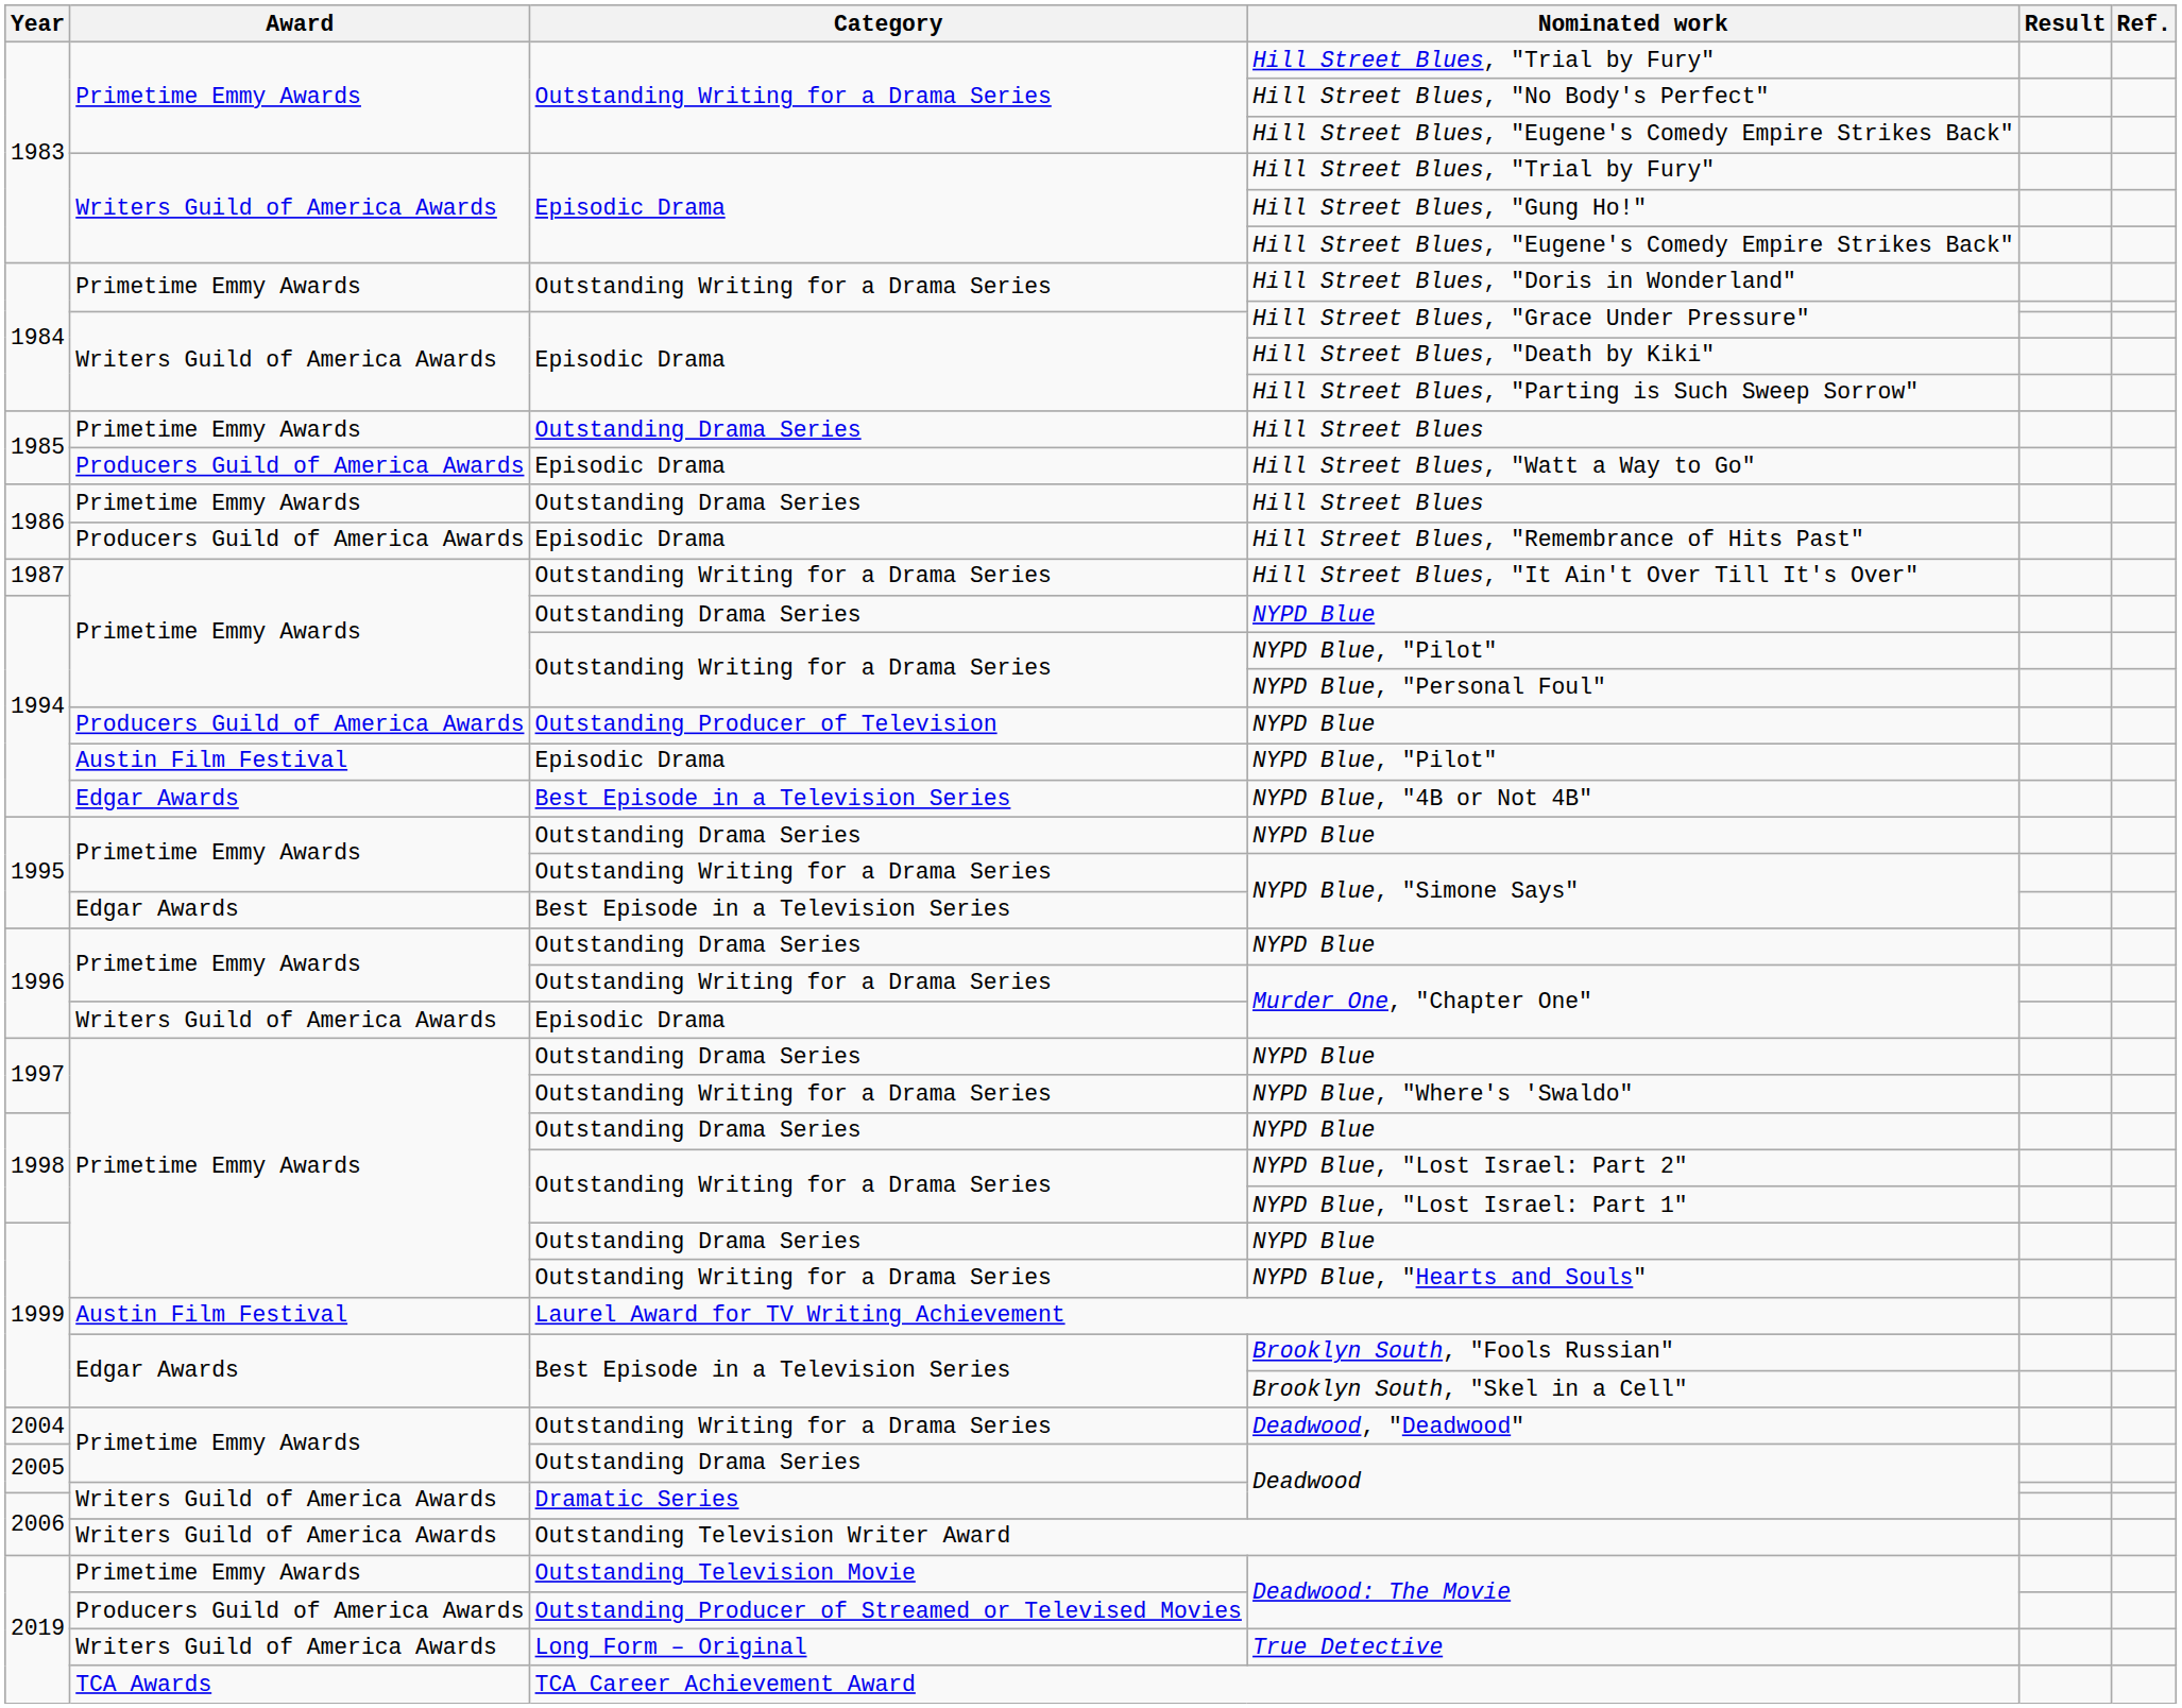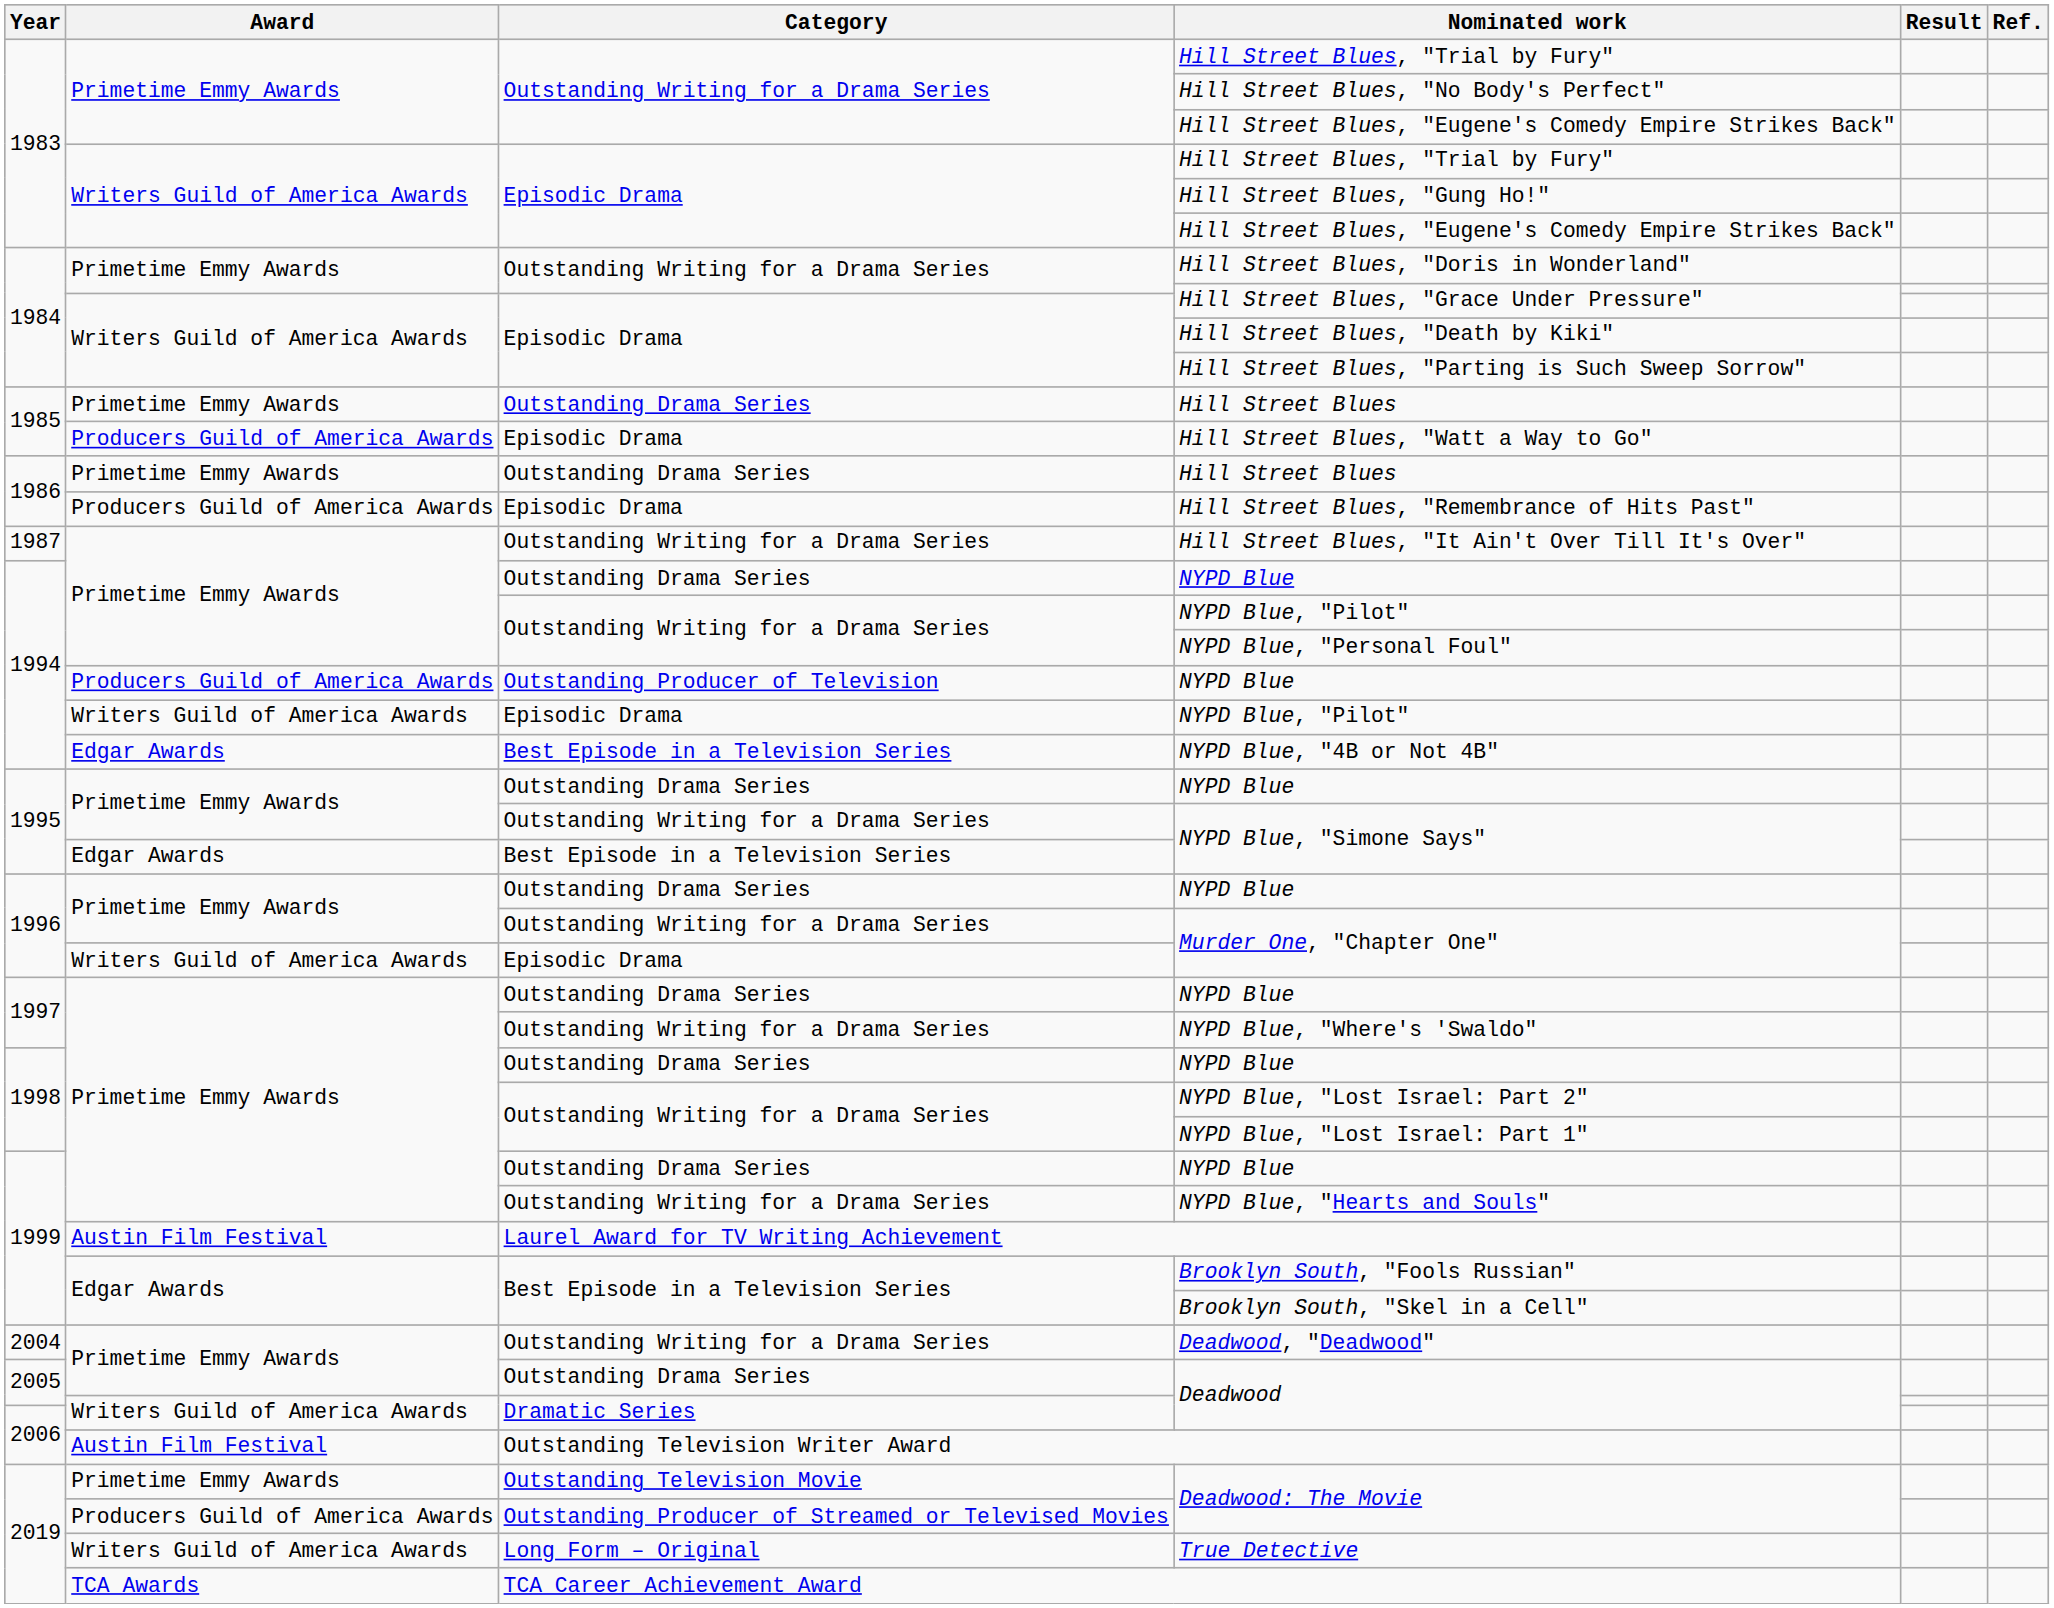 <table class="wikitable">
 <tr>
 <th>Year</th>
 <th>Award</th>
 <th>Category</th>
 <th>Nominated work</th>
 <th>Result</th>
 <th>Ref.</th>
 </tr>
 <tr>
 <td rowspan=6>1983</td>
 <td rowspan=3><a href='#'>Primetime Emmy Awards</a></td>
 <td rowspan=3><a href='#'>Outstanding Writing for a Drama Series</a></td>
 <td><em><a href='#'>Hill Street Blues</a></em>, "Trial by Fury"</td>
 <td></td>
 <td></td>
 </tr>
 <tr>
 <td><em>Hill Street Blues</em>, "No Body's Perfect"</td>
 <td></td>
 <td></td>
 </tr>
 <tr>
 <td><em>Hill Street Blues</em>, "Eugene's Comedy Empire Strikes Back"</td>
 <td></td>
 <td></td>
 </tr>
 <tr>
 <td rowspan=3><a href='#'>Writers Guild of America Awards</a></td>
 <td rowspan=3><a href='#'>Episodic Drama</a></td>
 <td><em>Hill Street Blues</em>, "Trial by Fury"</td>
 <td></td>
 <td></td>
 </tr>
 <tr>
 <td><em>Hill Street Blues</em>, "Gung Ho!"</td>
 <td></td>
 <td></td>
 </tr>
 <tr>
 <td><em>Hill Street Blues</em>, "Eugene's Comedy Empire Strikes Back"</td>
 <td></td>
 <td></td>
 </tr>
 <tr>
 <td rowspan=5>1984</td>
 <td rowspan=2>Primetime Emmy Awards</td>
 <td rowspan=2>Outstanding Writing for a Drama Series</td>
 <td><em>Hill Street Blues</em>, "Doris in Wonderland"</td>
 <td></td>
 <td></td>
 </tr>
 <tr>
 <td rowspan=2><em>Hill Street Blues</em>, "Grace Under Pressure"</td>
 <td></td>
 <td></td>
 </tr>
 <tr>
 <td rowspan=3>Writers Guild of America Awards</td>
 <td rowspan=3>Episodic Drama</td>
 <td></td>
 <td></td>
 </tr>
 <tr>
 <td><em>Hill Street Blues</em>, "Death by Kiki"</td>
 <td></td>
 <td></td>
 </tr>
 <tr>
 <td><em>Hill Street Blues</em>, "Parting is Such Sweep Sorrow"</td>
 <td></td>
 <td></td>
 </tr>
 <tr>
 <td rowspan=2>1985</td>
 <td>Primetime Emmy Awards</td>
 <td><a href='#'>Outstanding Drama Series</a></td>
 <td><em>Hill Street Blues</em></td>
 <td></td>
 <td></td>
 </tr>
 <tr>
 <td><a href='#'>Producers Guild of America Awards</a></td>
 <td>Episodic Drama</td>
 <td><em>Hill Street Blues</em>, "Watt a Way to Go"</td>
 <td></td>
 <td></td>
 </tr>
 <tr>
 <td rowspan=2>1986</td>
 <td>Primetime Emmy Awards</td>
 <td>Outstanding Drama Series</td>
 <td><em>Hill Street Blues</em></td>
 <td></td>
 <td></td>
 </tr>
 <tr>
 <td>Producers Guild of America Awards</td>
 <td>Episodic Drama</td>
 <td><em>Hill Street Blues</em>, "Remembrance of Hits Past"</td>
 <td></td>
 <td></td>
 </tr>
 <tr>
 <td>1987</td>
 <td rowspan=4>Primetime Emmy Awards</td>
 <td>Outstanding Writing for a Drama Series</td>
 <td><em>Hill Street Blues</em>, "It Ain't Over Till It's Over"</td>
 <td></td>
 <td></td>
 </tr>
 <tr>
 <td rowspan=6>1994</td>
 <td>Outstanding Drama Series</td>
 <td><em><a href='#'>NYPD Blue</a></em></td>
 <td></td>
 <td></td>
 </tr>
 <tr>
 <td rowspan=2>Outstanding Writing for a Drama Series</td>
 <td><em>NYPD Blue</em>, "Pilot"</td>
 <td></td>
 <td></td>
 </tr>
 <tr>
 <td><em>NYPD Blue</em>, "Personal Foul"</td>
 <td></td>
 <td></td>
 </tr>
 <tr>
 <td><a href='#'>Producers Guild of America Awards</a></td>
 <td><a href='#'>Outstanding Producer of Television</a></td>
 <td><em>NYPD Blue</em></td>
 <td></td>
 <td></td>
 </tr>
 <tr>
-<td><a href='#'>Austin Film Festival</a></td>
+<td>Writers Guild of America Awards</td>
 <td>Episodic Drama</td>
 <td><em>NYPD Blue</em>, "Pilot"</td>
 <td></td>
 <td></td>
 </tr>
 <tr>
 <td><a href='#'>Edgar Awards</a></td>
 <td><a href='#'>Best Episode in a Television Series</a></td>
 <td><em>NYPD Blue</em>, "4B or Not 4B"</td>
 <td></td>
 <td></td>
 </tr>
 <tr>
 <td rowspan=3>1995</td>
 <td rowspan=2>Primetime Emmy Awards</td>
 <td>Outstanding Drama Series</td>
 <td><em>NYPD Blue</em></td>
 <td></td>
 <td></td>
 </tr>
 <tr>
 <td>Outstanding Writing for a Drama Series</td>
 <td rowspan=2><em>NYPD Blue</em>, "Simone Says"</td>
 <td></td>
 <td></td>
 </tr>
 <tr>
 <td>Edgar Awards</td>
 <td>Best Episode in a Television Series</td>
 <td></td>
 <td></td>
 </tr>
 <tr>
 <td rowspan=3>1996</td>
 <td rowspan=2>Primetime Emmy Awards</td>
 <td>Outstanding Drama Series</td>
 <td><em>NYPD Blue</em></td>
 <td></td>
 <td></td>
 </tr>
 <tr>
 <td>Outstanding Writing for a Drama Series</td>
 <td rowspan=2><em><a href='#'>Murder One</a></em>, "Chapter One"</td>
 <td></td>
 <td></td>
 </tr>
 <tr>
 <td>Writers Guild of America Awards</td>
 <td>Episodic Drama</td>
 <td></td>
 <td></td>
 </tr>
 <tr>
 <td rowspan=2>1997</td>
 <td rowspan=7>Primetime Emmy Awards</td>
 <td>Outstanding Drama Series</td>
 <td><em>NYPD Blue</em></td>
 <td></td>
 <td></td>
 </tr>
 <tr>
 <td>Outstanding Writing for a Drama Series</td>
 <td><em>NYPD Blue</em>, "Where's 'Swaldo"</td>
 <td></td>
 <td></td>
 </tr>
 <tr>
 <td rowspan=3>1998</td>
 <td>Outstanding Drama Series</td>
 <td><em>NYPD Blue</em></td>
 <td></td>
 <td></td>
 </tr>
 <tr>
 <td rowspan=2>Outstanding Writing for a Drama Series</td>
 <td><em>NYPD Blue</em>, "Lost Israel: Part 2"</td>
 <td></td>
 <td></td>
 </tr>
 <tr>
 <td><em>NYPD Blue</em>, "Lost Israel: Part 1"</td>
 <td></td>
 <td></td>
 </tr>
 <tr>
 <td rowspan=5>1999</td>
 <td>Outstanding Drama Series</td>
 <td><em>NYPD Blue</em></td>
 <td></td>
 <td></td>
 </tr>
 <tr>
 <td>Outstanding Writing for a Drama Series</td>
 <td><em>NYPD Blue</em>, "<a href='#'>Hearts and Souls</a>"</td>
 <td></td>
 <td></td>
 </tr>
 <tr>
 <td><a href='#'>Austin Film Festival</a></td>
 <td colspan=2><a href='#'>Laurel Award for TV Writing Achievement</a></td>
 <td></td>
 <td></td>
 </tr>
 <tr>
 <td rowspan=2>Edgar Awards</td>
 <td rowspan=2>Best Episode in a Television Series</td>
 <td><em><a href='#'>Brooklyn South</a></em>, "Fools Russian"</td>
 <td></td>
 <td></td>
 </tr>
 <tr>
 <td><em>Brooklyn South</em>, "Skel in a Cell"</td>
 <td></td>
 <td></td>
 </tr>
 <tr>
 <td>2004</td>
 <td rowspan="2">Primetime Emmy Awards</td>
 <td>Outstanding Writing for a Drama Series</td>
 <td><em><a href='#'>Deadwood</a></em>, "<a href='#'>Deadwood</a>"</td>
 <td></td>
 <td></td>
 </tr>
 <tr>
 <td rowspan=2>2005</td>
 <td>Outstanding Drama Series</td>
 <td rowspan=3><em>Deadwood</em></td>
 <td></td>
 <td></td>
 </tr>
 <tr>
 <td rowspan=2>Writers Guild of America Awards</td>
 <td rowspan=2><a href='#'>Dramatic Series</a></td>
 <td></td>
 <td></td>
 </tr>
 <tr>
 <td rowspan=2>2006</td>
 <td></td>
 <td></td>
 </tr>
 <tr>
-<td>Writers Guild of America Awards</td>
+<td><a href='#'>Austin Film Festival</a></td>
 <td colspan=2>Outstanding Television Writer Award</td>
 <td></td>
 <td></td>
 </tr>
 <tr>
 <td rowspan=4>2019</td>
 <td>Primetime Emmy Awards</td>
 <td><a href='#'>Outstanding Television Movie</a></td>
 <td rowspan=2><em><a href='#'>Deadwood: The Movie</a></em></td>
 <td></td>
 <td></td>
 </tr>
 <tr>
 <td>Producers Guild of America Awards</td>
 <td><a href='#'>Outstanding Producer of Streamed or Televised Movies</a></td>
 <td></td>
 <td></td>
 </tr>
 <tr>
 <td>Writers Guild of America Awards</td>
 <td><a href='#'>Long Form – Original</a></td>
 <td><em><a href='#'>True Detective</a></em></td>
 <td></td>
 <td></td>
 </tr>
 <tr>
 <td><a href='#'>TCA Awards</a></td>
 <td colspan=2><a href='#'>TCA Career Achievement Award</a></td>
 <td></td>
 <td></td>
 </tr>
 </table>
